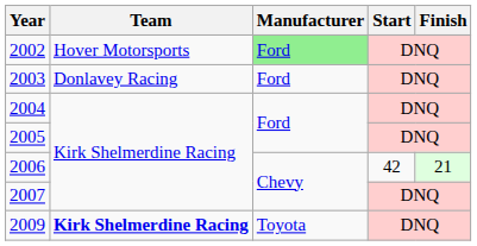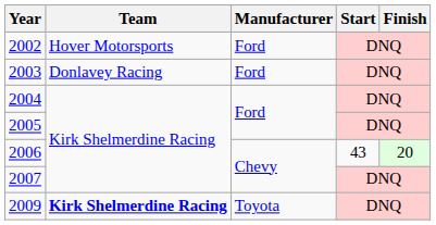 <table class="wikitable" style="font-size: 90%;">
 <tr>
 <th>Year</th>
 <th>Team</th>
 <th>Manufacturer</th>
 <th>Start</th>
 <th>Finish</th>
 </tr>
 <tr>
 <td><a href='#'>2002</a></td>
 <td><a href='#'>Hover Motorsports</a></td>
-<td style="background: lightgreen;"><a href='#'>Ford</a></td>
+<td><a href='#'>Ford</a></td>
 <td align=center colspan=2 style="background:#FFCFCF;">DNQ</td>
 </tr>
 <tr>
 <td><a href='#'>2003</a></td>
 <td><a href='#'>Donlavey Racing</a></td>
 <td><a href='#'>Ford</a></td>
 <td align=center colspan=2 style="background:#FFCFCF;">DNQ</td>
 </tr>
 <tr>
 <td><a href='#'>2004</a></td>
 <td rowspan=4><a href='#'>Kirk Shelmerdine Racing</a></td>
 <td rowspan=2><a href='#'>Ford</a></td>
 <td align=center colspan=2 style="background:#FFCFCF;">DNQ</td>
 </tr>
 <tr>
 <td><a href='#'>2005</a></td>
 <td align=center colspan=2 style="background:#FFCFCF;">DNQ</td>
 </tr>
 <tr>
 <td><a href='#'>2006</a></td>
 <td rowspan=2><a href='#'>Chevy</a></td>
-<td align=center>42</td>
-<td align=center style="background:#DFFFDF;">21</td>
+<td align=center>43</td>
+<td align=center style="background:#DFFFDF;">20</td>
 </tr>
 <tr>
 <td><a href='#'>2007</a></td>
 <td align=center colspan=2 style="background:#FFCFCF;">DNQ</td>
 </tr>
 <tr>
 <td><a href='#'>2009</a></td>
 <td><strong><a href='#'>Kirk Shelmerdine Racing</a></strong></td>
 <td><a href='#'>Toyota</a></td>
 <td align=center colspan=2 style="background:#FFCFCF;">DNQ</td>
 </tr>
 </table>
